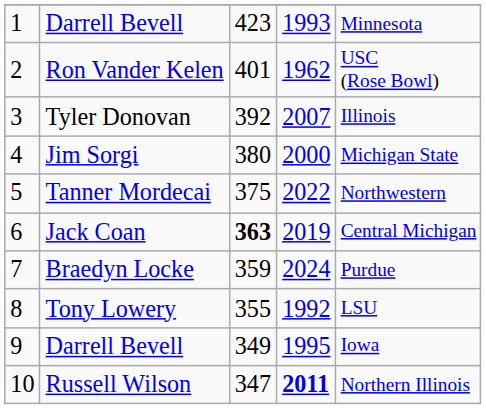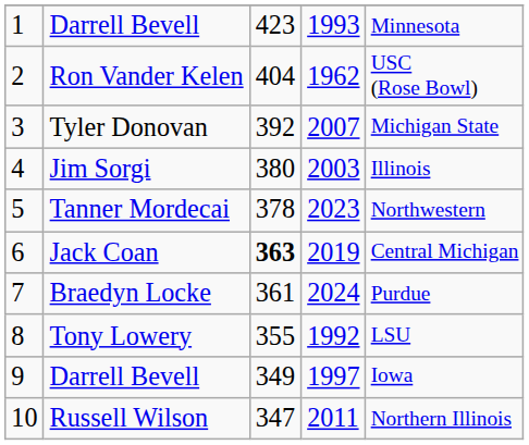 <table class="wikitable">
 <tr>
 </tr>
 <tr>
 <td>1</td>
 <td><a href='#'>Darrell Bevell</a></td>
 <td>423</td>
 <td><a href='#'>1993</a></td>
 <td style="font-size:80%;"><a href='#'>Minnesota</a></td>
 </tr>
 <tr>
 <td>2</td>
 <td><a href='#'>Ron Vander Kelen</a></td>
-<td>401</td>
+<td>404</td>
 <td><a href='#'>1962</a></td>
 <td style="font-size:80%;"><a href='#'>USC</a><br>(<a href='#'>Rose Bowl</a>)</td>
 </tr>
 <tr>
 <td>3</td>
 <td>Tyler Donovan</td>
 <td>392</td>
 <td><a href='#'>2007</a></td>
-<td style="font-size:80%;"><a href='#'>Illinois</a></td>
+<td style="font-size:80%;"><a href='#'>Michigan State</a></td>
 </tr>
 <tr>
 <td>4</td>
 <td><a href='#'>Jim Sorgi</a></td>
 <td>380</td>
-<td><a href='#'>2000</a></td>
-<td style="font-size:80%;"><a href='#'>Michigan State</a></td>
+<td><a href='#'>2003</a></td>
+<td style="font-size:80%;"><a href='#'>Illinois</a></td>
 </tr>
 <tr>
 <td>5</td>
 <td><a href='#'>Tanner Mordecai</a></td>
-<td>375</td>
-<td><a href='#'>2022</a></td>
+<td>378</td>
+<td><a href='#'>2023</a></td>
 <td style="font-size:80%;"><a href='#'>Northwestern</a></td>
 </tr>
 <tr>
 <td>6</td>
 <td><a href='#'>Jack Coan</a></td>
 <td><strong>363</strong></td>
 <td><a href='#'>2019</a></td>
 <td style="font-size:80%;"><a href='#'>Central Michigan</a></td>
 </tr>
 <tr>
 <td>7</td>
 <td><a href='#'>Braedyn Locke</a></td>
-<td>359</td>
+<td>361</td>
 <td><a href='#'>2024</a></td>
 <td style="font-size:80%;"><a href='#'>Purdue</a></td>
 </tr>
 <tr>
 <td>8</td>
 <td><a href='#'>Tony Lowery</a></td>
 <td>355</td>
 <td><a href='#'>1992</a></td>
 <td style="font-size:80%;"><a href='#'>LSU</a></td>
 </tr>
 <tr>
 <td>9</td>
 <td><a href='#'>Darrell Bevell</a></td>
 <td>349</td>
-<td><a href='#'>1995</a></td>
+<td><a href='#'>1997</a></td>
 <td style="font-size:80%;"><a href='#'>Iowa</a></td>
 </tr>
 <tr>
 <td>10</td>
 <td><a href='#'>Russell Wilson</a></td>
 <td>347</td>
-<td><strong><a href='#'>2011</a></strong></td>
+<td><a href='#'>2011</a></td>
 <td style="font-size:80%;"><a href='#'>Northern Illinois</a></td>
 </tr>
 </table>
